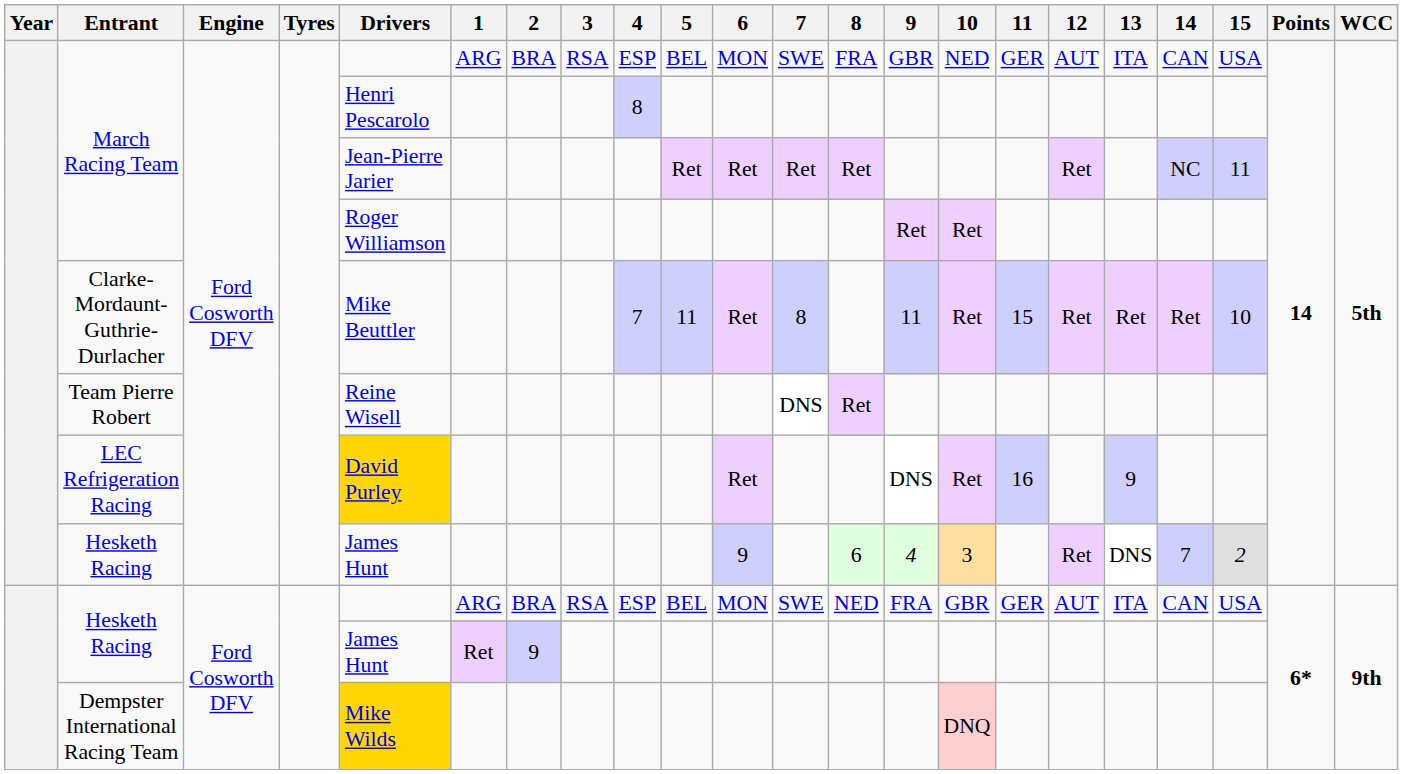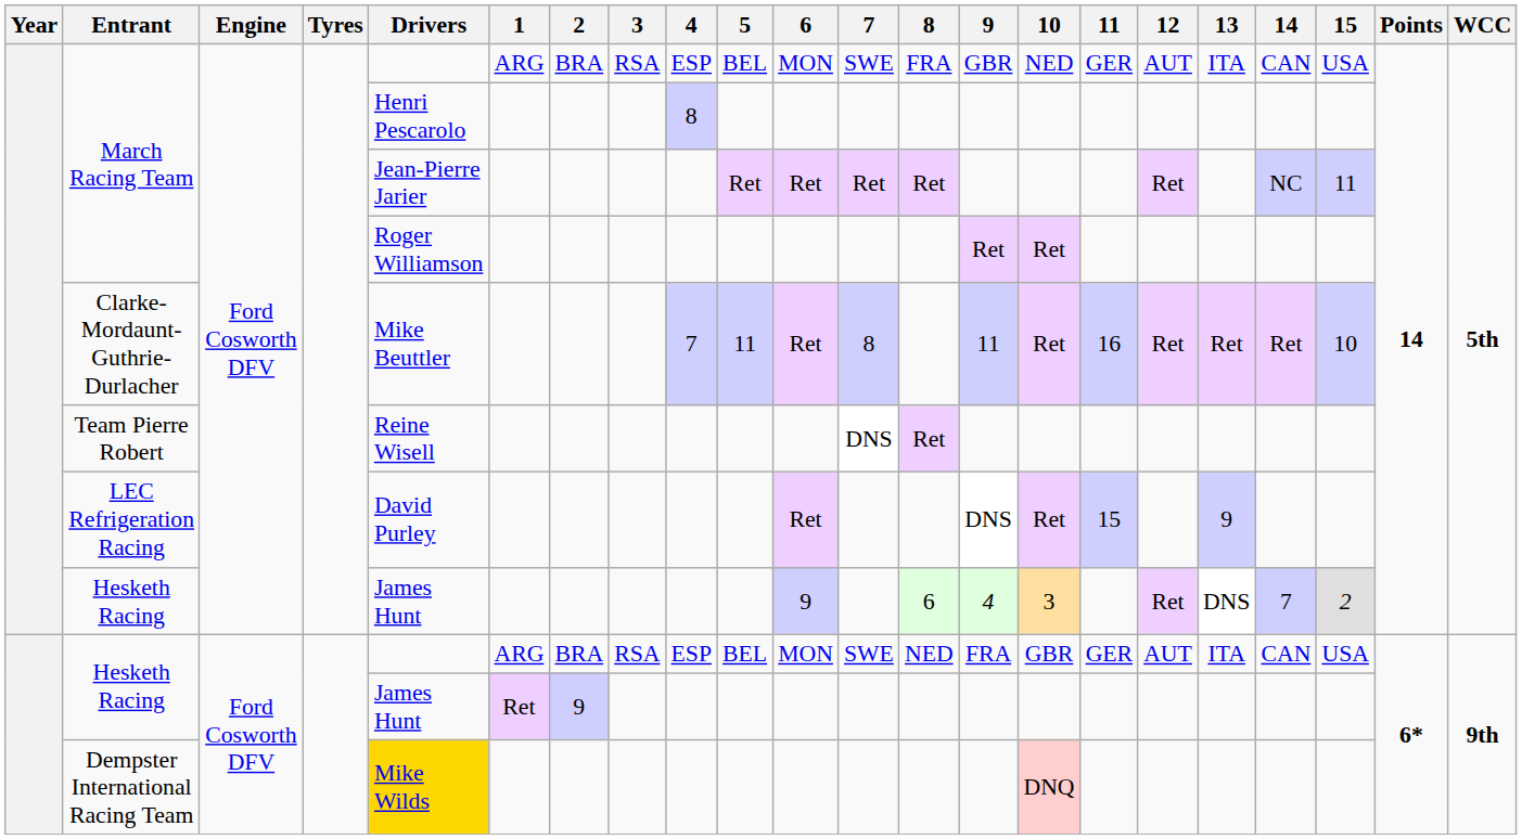 <table class="wikitable" style="text-align:center; font-size:95%">
 <tr>
 <th>Year</th>
 <th>Entrant</th>
 <th>Engine</th>
 <th>Tyres</th>
 <th>Drivers</th>
 <th>1</th>
 <th>2</th>
 <th>3</th>
 <th>4</th>
 <th>5</th>
 <th>6</th>
 <th>7</th>
 <th>8</th>
 <th>9</th>
 <th>10</th>
 <th>11</th>
 <th>12</th>
 <th>13</th>
 <th>14</th>
 <th>15</th>
 <th>Points</th>
 <th>WCC</th>
 </tr>
 <tr>
 <th rowspan="8"></th>
 <td rowspan="4"><a href='#'>March Racing Team</a></td>
 <td rowspan="8"><a href='#'>Ford</a> <a href='#'>Cosworth DFV</a></td>
 <td rowspan="8"></td>
 <td></td>
 <td><a href='#'>ARG</a></td>
 <td><a href='#'>BRA</a></td>
 <td><a href='#'>RSA</a></td>
 <td><a href='#'>ESP</a></td>
 <td><a href='#'>BEL</a></td>
 <td><a href='#'>MON</a></td>
 <td><a href='#'>SWE</a></td>
 <td><a href='#'>FRA</a></td>
 <td><a href='#'>GBR</a></td>
 <td><a href='#'>NED</a></td>
 <td><a href='#'>GER</a></td>
 <td><a href='#'>AUT</a></td>
 <td><a href='#'>ITA</a></td>
 <td><a href='#'>CAN</a></td>
 <td><a href='#'>USA</a></td>
 <td rowspan="8"><strong>14</strong></td>
 <td rowspan="8"><strong>5th</strong></td>
 </tr>
 <tr>
 <td align="left"><a href='#'>Henri Pescarolo</a></td>
 <td></td>
 <td></td>
 <td></td>
 <td style="background:#CFCFFF;">8</td>
 <td></td>
 <td></td>
 <td></td>
 <td></td>
 <td></td>
 <td></td>
 <td></td>
 <td></td>
 <td></td>
 <td></td>
 <td></td>
 </tr>
 <tr>
 <td align="left"><a href='#'>Jean-Pierre Jarier</a></td>
 <td></td>
 <td></td>
 <td></td>
 <td></td>
 <td style="background:#EFCFFF;">Ret</td>
 <td style="background:#EFCFFF;">Ret</td>
 <td style="background:#EFCFFF;">Ret</td>
 <td style="background:#EFCFFF;">Ret</td>
 <td></td>
 <td></td>
 <td></td>
 <td style="background:#EFCFFF;">Ret</td>
 <td></td>
 <td style="background:#CFCFFF;">NC</td>
 <td style="background:#CFCFFF;">11</td>
 </tr>
 <tr>
 <td align="left"><a href='#'>Roger Williamson</a></td>
 <td></td>
 <td></td>
 <td></td>
 <td></td>
 <td></td>
 <td></td>
 <td></td>
 <td></td>
 <td style="background:#EFCFFF;">Ret</td>
 <td style="background:#EFCFFF;">Ret</td>
 <td></td>
 <td></td>
 <td></td>
 <td></td>
 <td></td>
 </tr>
 <tr>
 <td>Clarke-Mordaunt-Guthrie-Durlacher</td>
 <td align="left"><a href='#'>Mike Beuttler</a></td>
 <td></td>
 <td></td>
 <td></td>
 <td style="background:#CFCFFF;">7</td>
 <td style="background:#CFCFFF;">11</td>
 <td style="background:#EFCFFF;">Ret</td>
 <td style="background:#CFCFFF;">8</td>
 <td></td>
 <td style="background:#CFCFFF;">11</td>
 <td style="background:#EFCFFF;">Ret</td>
-<td style="background:#CFCFFF;">15</td>
+<td style="background:#CFCFFF;">16</td>
 <td style="background:#EFCFFF;">Ret</td>
 <td style="background:#EFCFFF;">Ret</td>
 <td style="background:#EFCFFF;">Ret</td>
 <td style="background:#CFCFFF;">10</td>
 </tr>
 <tr>
 <td>Team Pierre Robert</td>
 <td align="left"><a href='#'>Reine Wisell</a></td>
 <td></td>
 <td></td>
 <td></td>
 <td></td>
 <td></td>
 <td></td>
 <td style="background:#FFFFFF;">DNS</td>
 <td style="background:#EFCFFF;">Ret</td>
 <td></td>
 <td></td>
 <td></td>
 <td></td>
 <td></td>
 <td></td>
 <td></td>
 </tr>
 <tr>
 <td><a href='#'>LEC Refrigeration Racing</a></td>
-<td align="left" style="background: gold;"><a href='#'>David Purley</a></td>
+<td align="left"><a href='#'>David Purley</a></td>
 <td></td>
 <td></td>
 <td></td>
 <td></td>
 <td></td>
 <td style="background:#EFCFFF;">Ret</td>
 <td></td>
 <td></td>
 <td style="background:#FFFFFF;">DNS</td>
 <td style="background:#EFCFFF;">Ret</td>
-<td style="background:#CFCFFF;">16</td>
+<td style="background:#CFCFFF;">15</td>
 <td></td>
 <td style="background:#CFCFFF;">9</td>
 <td></td>
 <td></td>
 </tr>
 <tr>
 <td><a href='#'>Hesketh Racing</a></td>
 <td align="left"><a href='#'>James Hunt</a></td>
 <td></td>
 <td></td>
 <td></td>
 <td></td>
 <td></td>
 <td style="background:#CFCFFF;">9</td>
 <td></td>
 <td style="background:#DFFFDF;">6</td>
 <td style="background:#DFFFDF;"><em>4</em></td>
 <td style="background:#FFDF9F;">3</td>
 <td></td>
 <td style="background:#EFCFFF;">Ret</td>
 <td style="background:#FFFFFF;">DNS</td>
 <td style="background:#CFCFFF;">7</td>
 <td style="background:#DFDFDF;"><em>2</em></td>
 </tr>
 <tr>
 <th rowspan="3"></th>
 <td rowspan="2"><a href='#'>Hesketh Racing</a></td>
 <td rowspan="3"><a href='#'>Ford</a> <a href='#'>Cosworth DFV</a></td>
 <td rowspan="3"></td>
 <td></td>
 <td><a href='#'>ARG</a></td>
 <td><a href='#'>BRA</a></td>
 <td><a href='#'>RSA</a></td>
 <td><a href='#'>ESP</a></td>
 <td><a href='#'>BEL</a></td>
 <td><a href='#'>MON</a></td>
 <td><a href='#'>SWE</a></td>
 <td><a href='#'>NED</a></td>
 <td><a href='#'>FRA</a></td>
 <td><a href='#'>GBR</a></td>
 <td><a href='#'>GER</a></td>
 <td><a href='#'>AUT</a></td>
 <td><a href='#'>ITA</a></td>
 <td><a href='#'>CAN</a></td>
 <td><a href='#'>USA</a></td>
 <td rowspan="3"><strong>6*</strong></td>
 <td rowspan="3"><strong>9th</strong></td>
 </tr>
 <tr>
 <td align="left"><a href='#'>James Hunt</a></td>
 <td style="background:#EFCFFF;">Ret</td>
 <td style="background:#CFCFFF;">9</td>
 <td></td>
 <td></td>
 <td></td>
 <td></td>
 <td></td>
 <td></td>
 <td></td>
 <td></td>
 <td></td>
 <td></td>
 <td></td>
 <td></td>
 <td></td>
 </tr>
 <tr>
 <td>Dempster International Racing Team</td>
 <td align="left" style="background: gold;"><a href='#'>Mike Wilds</a></td>
 <td></td>
 <td></td>
 <td></td>
 <td></td>
 <td></td>
 <td></td>
 <td></td>
 <td></td>
 <td></td>
 <td style="background:#FFCFCF;">DNQ</td>
 <td></td>
 <td></td>
 <td></td>
 <td></td>
 <td></td>
 </tr>
 </table>
